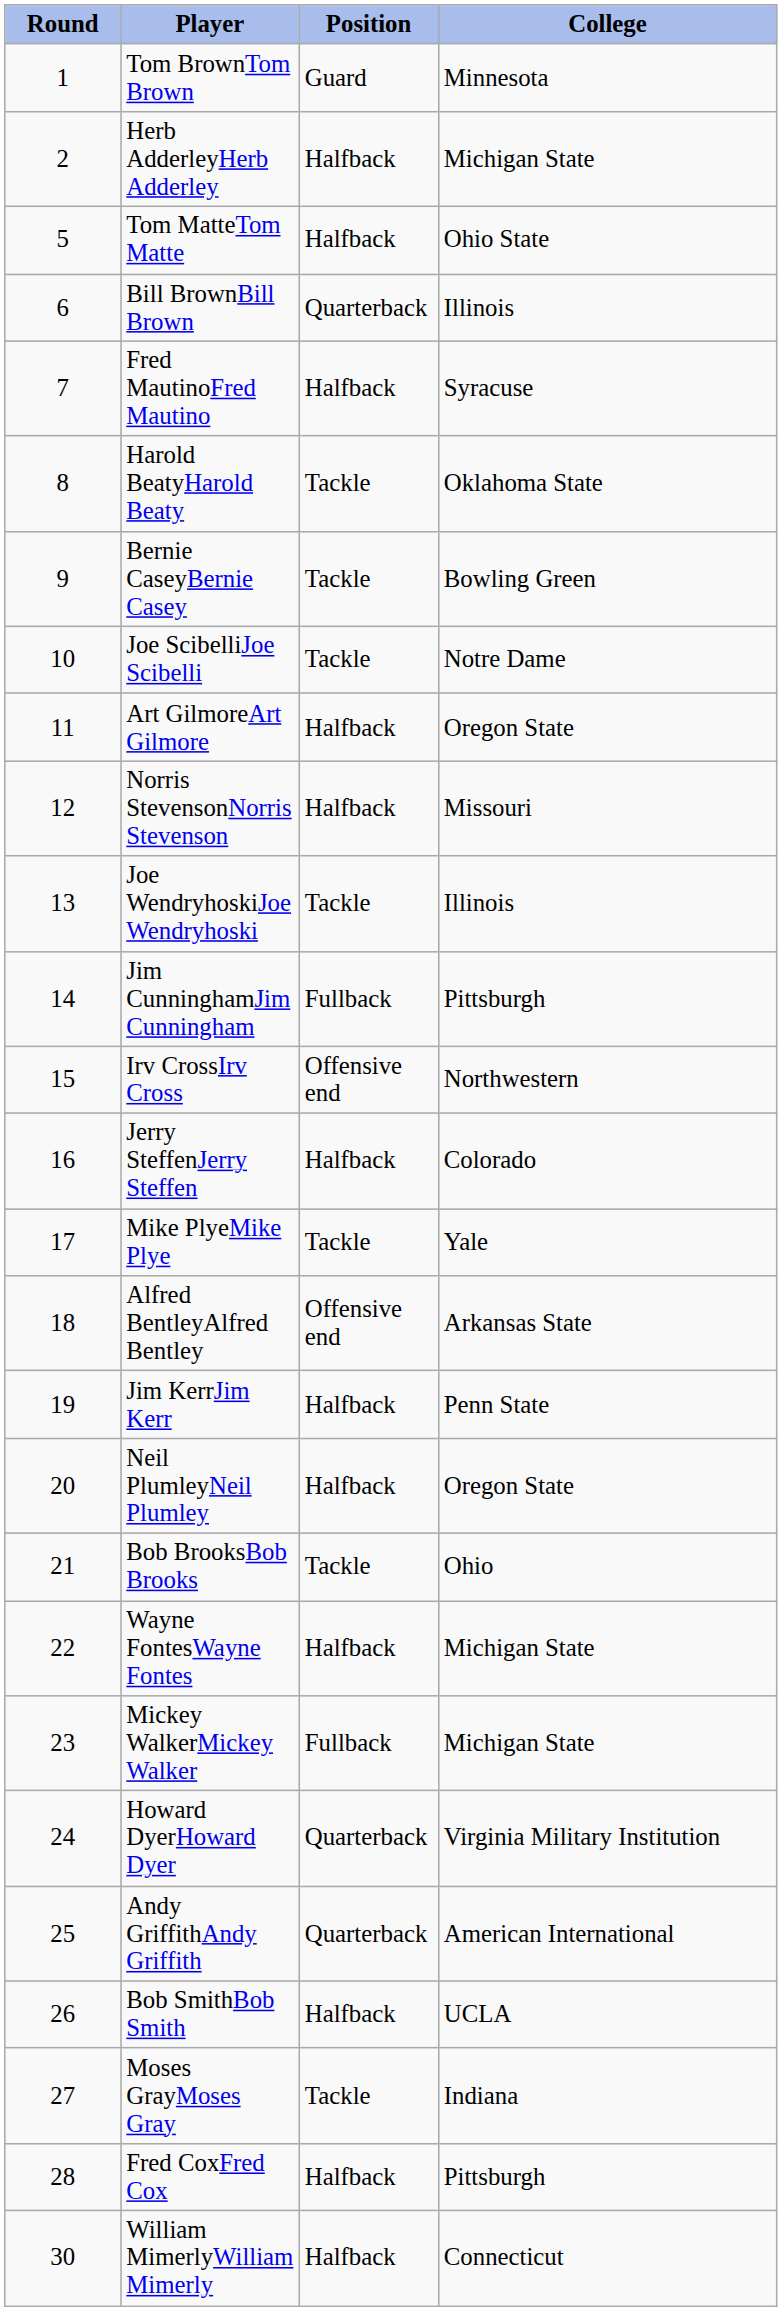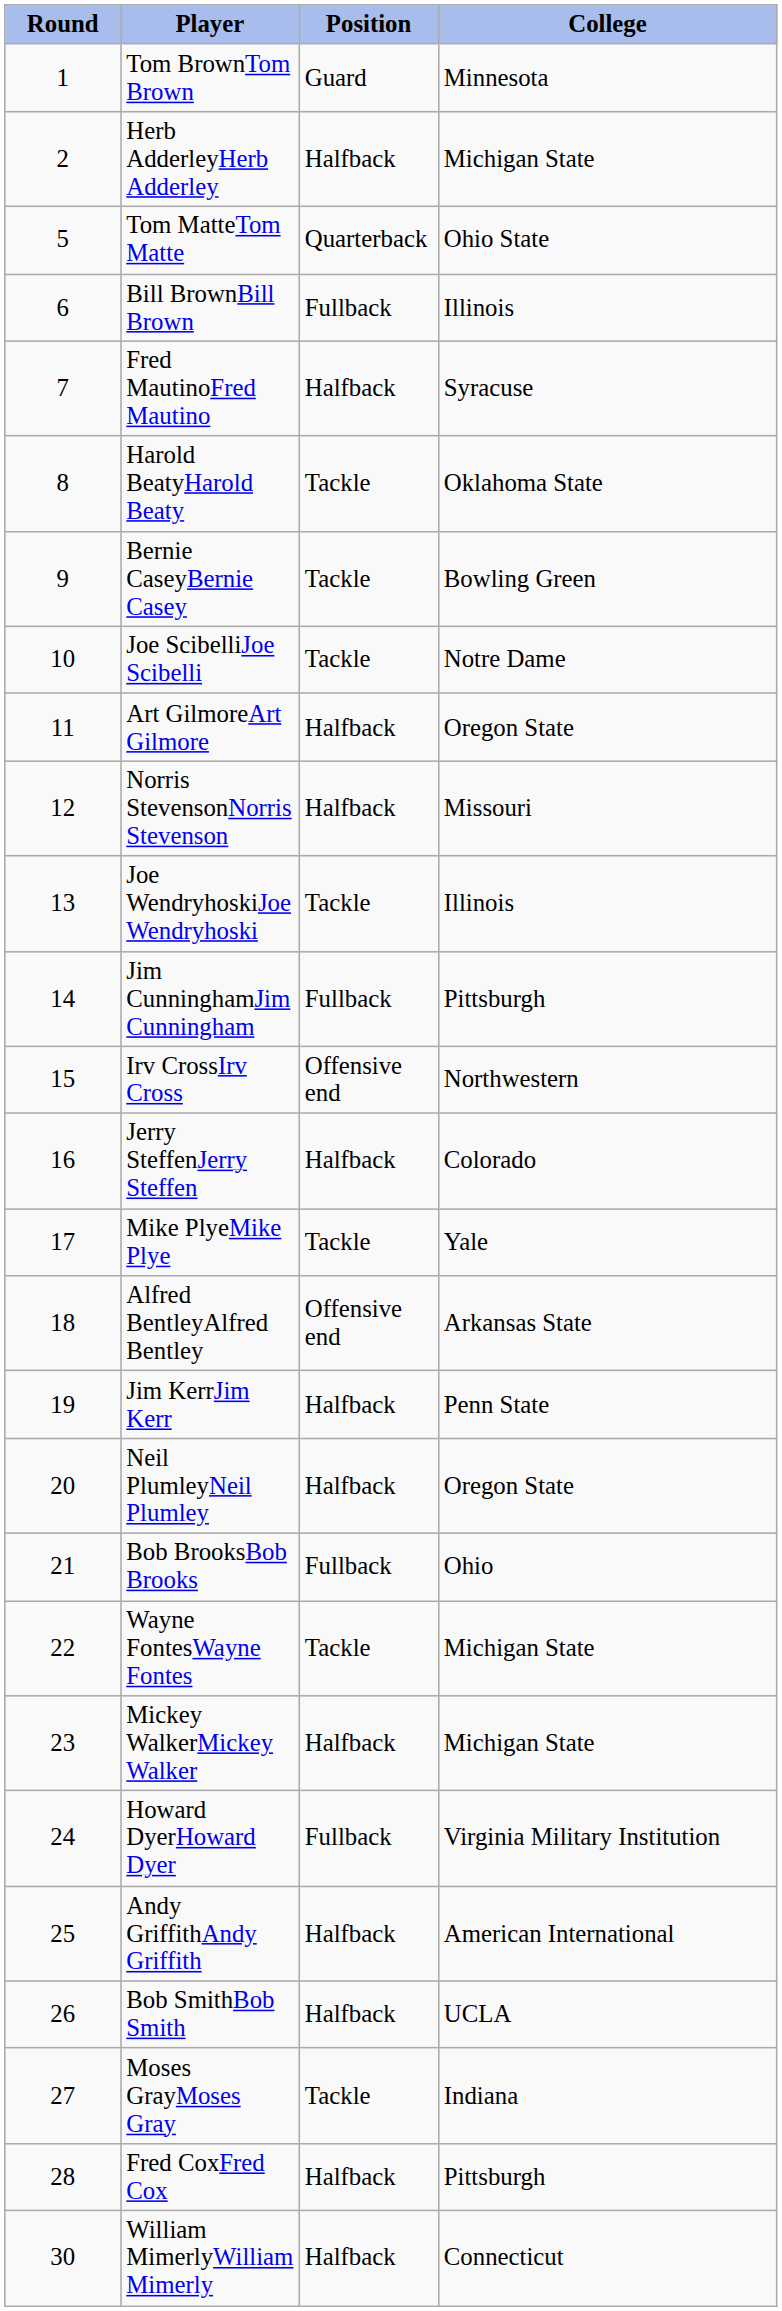 <table class="wikitable sortable sortable" style="width: 80%">
 <tr>
 <th style="background:#A8BDEC;" width=15%>Round</th>
 <th width=20% style="background:#A8BDEC;">Player</th>
 <th width=18% style="background:#A8BDEC;">Position</th>
 <th style="background:#A8BDEC;">College</th>
 </tr>
 <tr>
 <td align=center>1</td>
 <td><span>Tom Brown</span><a href='#'>Tom Brown</a></td>
 <td>Guard</td>
 <td>Minnesota</td>
 </tr>
 <tr>
 <td align=center>2</td>
 <td><span>Herb Adderley</span><a href='#'>Herb Adderley</a></td>
 <td>Halfback</td>
 <td>Michigan State</td>
 </tr>
 <tr>
 <td align=center>5</td>
 <td><span>Tom Matte</span><a href='#'>Tom Matte</a></td>
-<td>Halfback</td>
+<td>Quarterback</td>
 <td>Ohio State</td>
 </tr>
 <tr>
 <td align=center>6</td>
 <td><span>Bill Brown</span><a href='#'>Bill Brown</a></td>
-<td>Quarterback</td>
+<td>Fullback</td>
 <td>Illinois</td>
 </tr>
 <tr>
 <td align=center>7</td>
 <td><span>Fred Mautino</span><a href='#'>Fred Mautino</a></td>
 <td>Halfback</td>
 <td>Syracuse</td>
 </tr>
 <tr>
 <td align=center>8</td>
 <td><span>Harold Beaty</span><a href='#'>Harold Beaty</a></td>
 <td>Tackle</td>
 <td>Oklahoma State</td>
 </tr>
 <tr>
 <td align=center>9</td>
 <td><span>Bernie Casey</span><a href='#'>Bernie Casey</a></td>
 <td>Tackle</td>
 <td>Bowling Green</td>
 </tr>
 <tr>
 <td align=center>10</td>
 <td><span>Joe Scibelli</span><a href='#'>Joe Scibelli</a></td>
 <td>Tackle</td>
 <td>Notre Dame</td>
 </tr>
 <tr>
 <td align=center>11</td>
 <td><span>Art Gilmore</span><a href='#'>Art Gilmore</a></td>
 <td>Halfback</td>
 <td>Oregon State</td>
 </tr>
 <tr>
 <td align=center>12</td>
 <td><span>Norris Stevenson</span><a href='#'>Norris Stevenson</a></td>
 <td>Halfback</td>
 <td>Missouri</td>
 </tr>
 <tr>
 <td align=center>13</td>
 <td><span>Joe Wendryhoski</span><a href='#'>Joe Wendryhoski</a></td>
 <td>Tackle</td>
 <td>Illinois</td>
 </tr>
 <tr>
 <td align=center>14</td>
 <td><span>Jim Cunningham</span><a href='#'>Jim Cunningham</a></td>
 <td>Fullback</td>
 <td>Pittsburgh</td>
 </tr>
 <tr>
 <td align=center>15</td>
 <td><span>Irv Cross</span><a href='#'>Irv Cross</a></td>
 <td>Offensive end</td>
 <td>Northwestern</td>
 </tr>
 <tr>
 <td align=center>16</td>
 <td><span>Jerry Steffen</span><a href='#'>Jerry Steffen</a></td>
 <td>Halfback</td>
 <td>Colorado</td>
 </tr>
 <tr>
 <td align=center>17</td>
 <td><span>Mike Plye</span><a href='#'>Mike Plye</a></td>
 <td>Tackle</td>
 <td>Yale</td>
 </tr>
 <tr>
 <td align=center>18</td>
 <td><span>Alfred Bentley</span>Alfred Bentley</td>
 <td>Offensive end</td>
 <td>Arkansas State</td>
 </tr>
 <tr>
 <td align=center>19</td>
 <td><span>Jim Kerr</span><a href='#'>Jim Kerr</a></td>
 <td>Halfback</td>
 <td>Penn State</td>
 </tr>
 <tr>
 <td align=center>20</td>
 <td><span>Neil Plumley</span><a href='#'>Neil Plumley</a></td>
 <td>Halfback</td>
 <td>Oregon State</td>
 </tr>
 <tr>
 <td align=center>21</td>
 <td><span>Bob Brooks</span><a href='#'>Bob Brooks</a></td>
-<td>Tackle</td>
+<td>Fullback</td>
 <td>Ohio</td>
 </tr>
 <tr>
 <td align=center>22</td>
 <td><span>Wayne Fontes</span><a href='#'>Wayne Fontes</a></td>
-<td>Halfback</td>
+<td>Tackle</td>
 <td>Michigan State</td>
 </tr>
 <tr>
 <td align=center>23</td>
 <td><span>Mickey Walker</span><a href='#'>Mickey Walker</a></td>
-<td>Fullback</td>
+<td>Halfback</td>
 <td>Michigan State</td>
 </tr>
 <tr>
 <td align=center>24</td>
 <td><span>Howard Dyer</span><a href='#'>Howard Dyer</a></td>
-<td>Quarterback</td>
+<td>Fullback</td>
 <td>Virginia Military Institution</td>
 </tr>
 <tr>
 <td align=center>25</td>
 <td><span>Andy Griffith</span><a href='#'>Andy Griffith</a></td>
-<td>Quarterback</td>
+<td>Halfback</td>
 <td>American International</td>
 </tr>
 <tr>
 <td align=center>26</td>
 <td><span>Bob Smith</span><a href='#'>Bob Smith</a></td>
 <td>Halfback</td>
 <td>UCLA</td>
 </tr>
 <tr>
 <td align=center>27</td>
 <td><span>Moses Gray</span><a href='#'>Moses Gray</a></td>
 <td>Tackle</td>
 <td>Indiana</td>
 </tr>
 <tr>
 <td align=center>28</td>
 <td><span>Fred Cox</span><a href='#'>Fred Cox</a></td>
 <td>Halfback</td>
 <td>Pittsburgh</td>
 </tr>
 <tr>
 <td align=center>30</td>
 <td><span>William Mimerly</span><a href='#'>William Mimerly</a></td>
 <td>Halfback</td>
 <td>Connecticut</td>
 </tr>
 <tr>
 </tr>
 </table>
